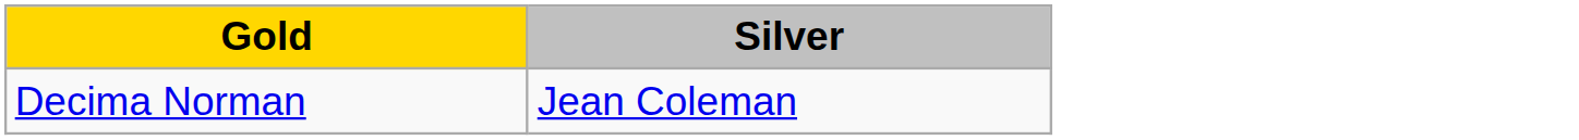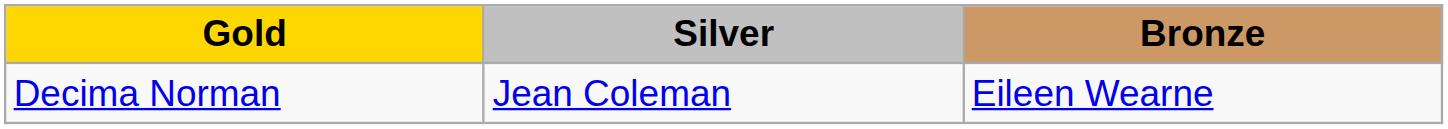 <table class="wikitable" style="text-align:left">
 <tr align="center">
 <td width=200 bgcolor=gold><strong>Gold</strong></td>
 <td width=200 bgcolor=silver><strong>Silver</strong></td>
+<td width=200 bgcolor=CC9966><strong>Bronze</strong></td>
 </tr>
 <tr>
 <td><a href='#'>Decima Norman</a><br><em></em></td>
 <td><a href='#'>Jean Coleman</a><br><em></em></td>
+<td><a href='#'>Eileen Wearne</a><br><em></em></td>
 </tr>
 </table>
